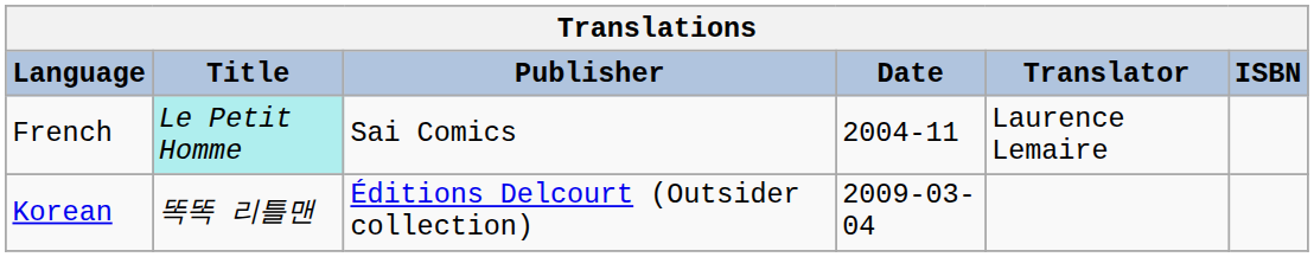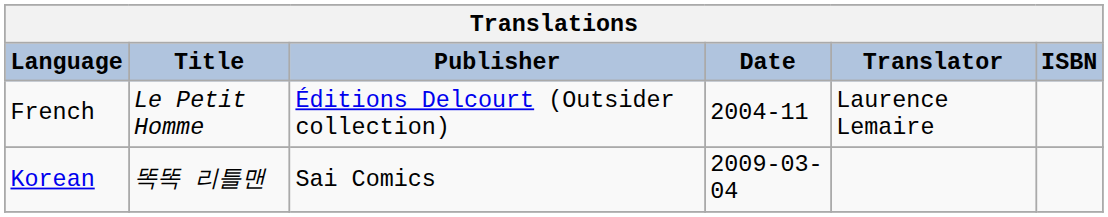 <table class="wikitable">
 <tr>
 <th colspan="6">Translations</th>
 </tr>
 <tr>
 <th style="background:#B0C4DE;">Language</th>
 <th style="background:#B0C4DE;">Title</th>
 <th style="background:#B0C4DE;">Publisher</th>
 <th style="background:#B0C4DE;">Date</th>
 <th style="background:#B0C4DE;">Translator</th>
 <th style="background:#B0C4DE;">ISBN</th>
 </tr>
 <tr>
 <td>French</td>
-<td style="background: paleturquoise;"><em>Le Petit Homme</em></td>
-<td>Sai Comics</td>
+<td><em>Le Petit Homme</em></td>
+<td><a href='#'>Éditions Delcourt</a> (Outsider collection)</td>
 <td>2004-11</td>
 <td>Laurence Lemaire</td>
 <td></td>
 </tr>
 <tr>
 <td><a href='#'>Korean</a></td>
 <td><em>똑똑 리틀맨</em></td>
-<td><a href='#'>Éditions Delcourt</a> (Outsider collection)</td>
+<td>Sai Comics</td>
 <td>2009-03-04</td>
 <td></td>
 <td></td>
 </tr>
 </table>
